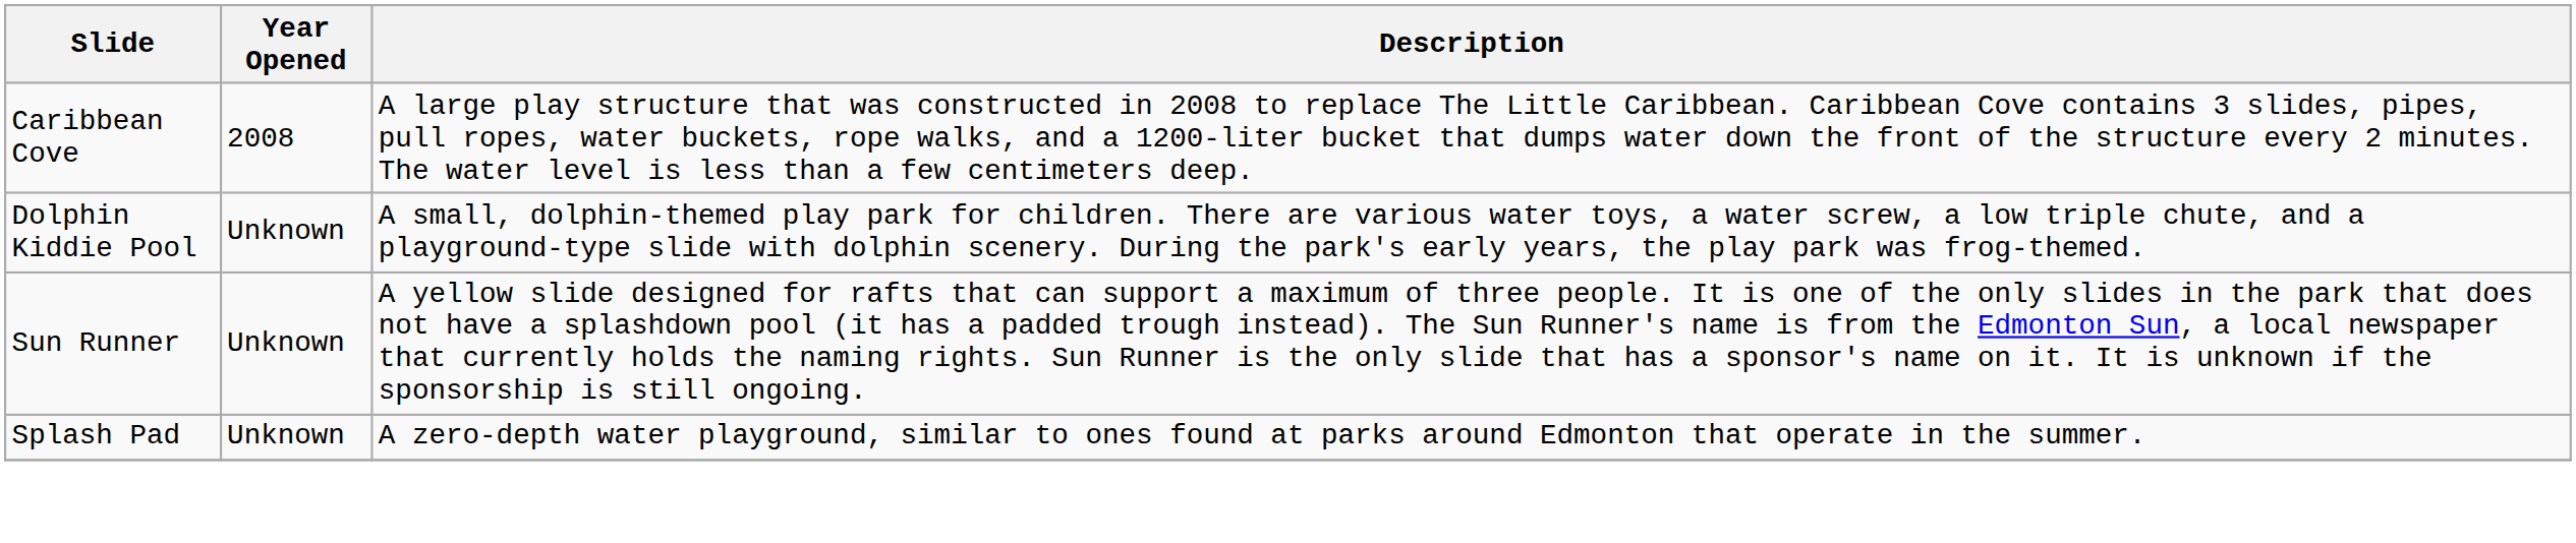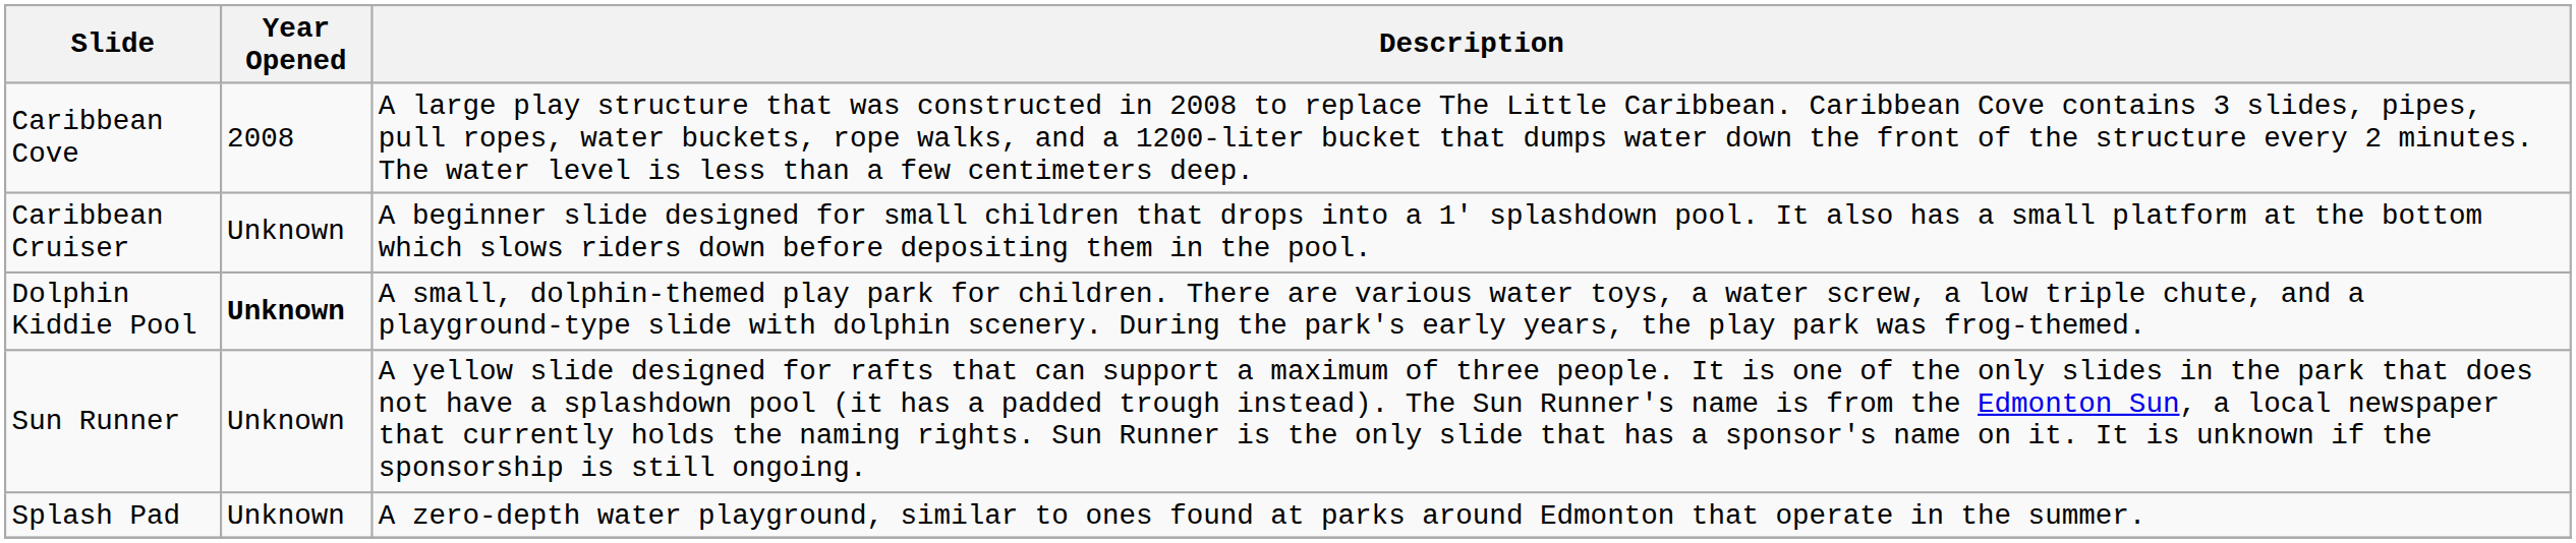 <table class="wikitable" style="width:60%;">
 <tr>
 <th>Slide</th>
 <th>Year Opened</th>
 <th>Description</th>
 </tr>
 <tr>
 <td>Caribbean Cove</td>
 <td>2008</td>
 <td>A large play structure that was constructed in 2008 to replace The Little Caribbean. Caribbean Cove contains 3 slides, pipes, pull ropes, water buckets, rope walks, and a 1200-liter bucket that dumps water down the front of the structure every 2 minutes. The water level is less than a few centimeters deep.</td>
 </tr>
 <tr>
+<td>Caribbean Cruiser</td>
+<td>Unknown</td>
+<td>A beginner slide designed for small children that drops into a 1' splashdown pool. It also has a small platform at the bottom which slows riders down before depositing them in the pool.</td>
+</tr>
+<tr>
 <td>Dolphin Kiddie Pool</td>
-<td>Unknown</td>
+<td><strong>Unknown</strong></td>
 <td>A small, dolphin-themed play park for children. There are various water toys, a water screw, a low triple chute, and a playground-type slide with dolphin scenery. During the park's early years, the play park was frog-themed.</td>
 </tr>
 <tr>
 <td>Sun Runner</td>
 <td>Unknown</td>
 <td>A yellow slide designed for rafts that can support a maximum of three people. It is one of the only slides in the park that does not have a splashdown pool (it has a padded trough instead). The Sun Runner's name is from the <a href='#'>Edmonton Sun</a>, a local newspaper that currently holds the naming rights. Sun Runner is the only slide that has a sponsor's name on it. It is unknown if the sponsorship is still ongoing.</td>
 </tr>
 <tr>
 <td>Splash Pad</td>
 <td>Unknown</td>
 <td>A zero-depth water playground, similar to ones found at parks around Edmonton that operate in the summer.</td>
 </tr>
 <tr>
 </tr>
 </table>
